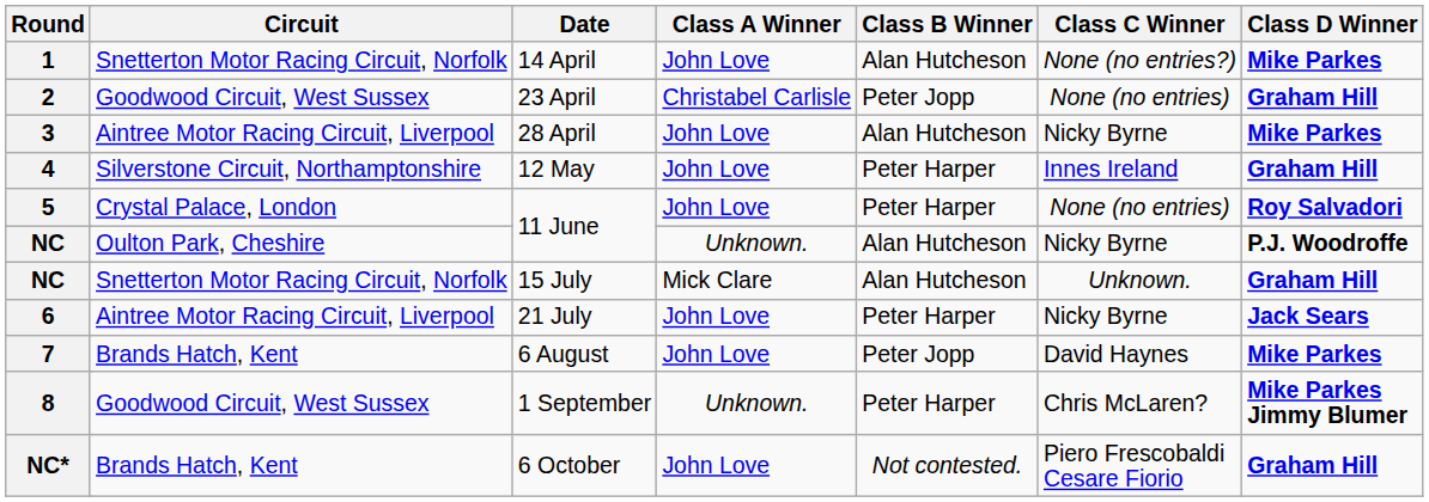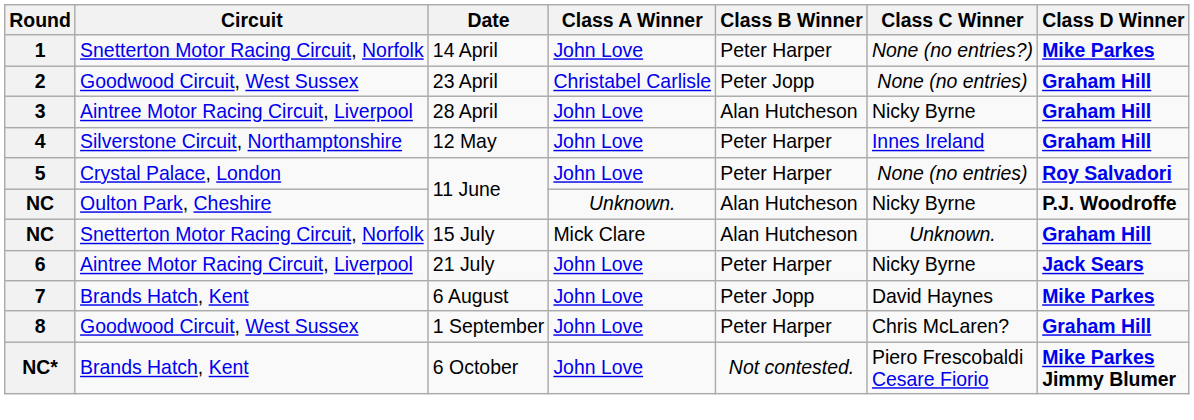 <table class="wikitable" style="font-size: 85%;">
 <tr>
 <th colspan=2>Round</th>
 <th>Circuit</th>
 <th>Date</th>
 <th>Class A Winner</th>
 <th>Class B Winner</th>
 <th>Class C Winner</th>
 <th>Class D Winner</th>
 </tr>
 <tr>
 <th colspan=2>1</th>
 <td><a href='#'>Snetterton Motor Racing Circuit</a>, <a href='#'>Norfolk</a></td>
 <td>14 April</td>
 <td> <a href='#'>John Love</a></td>
-<td> Alan Hutcheson</td>
+<td> Peter Harper</td>
 <td align=center><em>None (no entries?)</em></td>
 <td> <strong><a href='#'>Mike Parkes</a></strong></td>
 </tr>
 <tr>
 <th colspan=2>2</th>
 <td><a href='#'>Goodwood Circuit</a>, <a href='#'>West Sussex</a></td>
 <td>23 April</td>
 <td> <a href='#'>Christabel Carlisle</a></td>
 <td> Peter Jopp</td>
 <td align=center><em>None (no entries)</em></td>
 <td> <strong><a href='#'>Graham Hill</a></strong></td>
 </tr>
 <tr>
 <th colspan=2>3</th>
 <td><a href='#'>Aintree Motor Racing Circuit</a>, <a href='#'>Liverpool</a></td>
 <td>28 April</td>
 <td> <a href='#'>John Love</a></td>
 <td> Alan Hutcheson</td>
 <td> Nicky Byrne</td>
-<td> <strong><a href='#'>Mike Parkes</a></strong></td>
+<td> <strong><a href='#'>Graham Hill</a></strong></td>
 </tr>
 <tr>
 <th colspan=2>4</th>
 <td><a href='#'>Silverstone Circuit</a>, <a href='#'>Northamptonshire</a></td>
 <td>12 May</td>
 <td> <a href='#'>John Love</a></td>
 <td> Peter Harper</td>
 <td> <a href='#'>Innes Ireland</a></td>
 <td> <strong><a href='#'>Graham Hill</a></strong></td>
 </tr>
 <tr>
 <th colspan=2>5</th>
 <td><a href='#'>Crystal Palace</a>, <a href='#'>London</a></td>
 <td rowspan=2>11 June</td>
 <td> <a href='#'>John Love</a></td>
 <td> Peter Harper</td>
 <td align=center><em>None (no entries)</em></td>
 <td> <strong><a href='#'>Roy Salvadori</a></strong></td>
 </tr>
 <tr>
 <th colspan=2>NC</th>
 <td><a href='#'>Oulton Park</a>, <a href='#'>Cheshire</a></td>
 <td align=center><em>Unknown.</em></td>
 <td> Alan Hutcheson</td>
 <td> Nicky Byrne</td>
 <td> <strong>P.J. Woodroffe</strong></td>
 </tr>
 <tr>
 <th colspan=2>NC</th>
 <td><a href='#'>Snetterton Motor Racing Circuit</a>, <a href='#'>Norfolk</a></td>
 <td>15 July</td>
 <td> Mick Clare</td>
 <td> Alan Hutcheson</td>
 <td align=center><em>Unknown.</em></td>
 <td> <strong><a href='#'>Graham Hill</a></strong></td>
 </tr>
 <tr>
 <th colspan=2>6</th>
 <td><a href='#'>Aintree Motor Racing Circuit</a>, <a href='#'>Liverpool</a></td>
 <td>21 July</td>
 <td> <a href='#'>John Love</a></td>
 <td> Peter Harper</td>
 <td> Nicky Byrne</td>
 <td> <strong><a href='#'>Jack Sears</a></strong></td>
 </tr>
 <tr>
 <th colspan=2>7</th>
 <td><a href='#'>Brands Hatch</a>, <a href='#'>Kent</a></td>
 <td>6 August</td>
 <td> <a href='#'>John Love</a></td>
 <td> Peter Jopp</td>
 <td> David Haynes</td>
 <td> <strong><a href='#'>Mike Parkes</a></strong></td>
 </tr>
 <tr>
 <th colspan=2>8</th>
 <td><a href='#'>Goodwood Circuit</a>, <a href='#'>West Sussex</a></td>
 <td>1 September</td>
-<td align=center><em>Unknown.</em></td>
+<td> <a href='#'>John Love</a></td>
 <td> Peter Harper</td>
 <td> Chris McLaren?</td>
-<td> <strong><a href='#'>Mike Parkes</a></strong><br> <strong>Jimmy Blumer</strong></td>
+<td> <strong><a href='#'>Graham Hill</a></strong></td>
 </tr>
 <tr>
 <th colspan=2>NC*</th>
 <td><a href='#'>Brands Hatch</a>, <a href='#'>Kent</a></td>
 <td>6 October</td>
 <td> <a href='#'>John Love</a></td>
 <td align=center><em>Not contested.</em></td>
 <td> Piero Frescobaldi<br> <a href='#'>Cesare Fiorio</a></td>
-<td> <strong><a href='#'>Graham Hill</a></strong></td>
+<td> <strong><a href='#'>Mike Parkes</a></strong><br> <strong>Jimmy Blumer</strong></td>
 </tr>
 </table>
